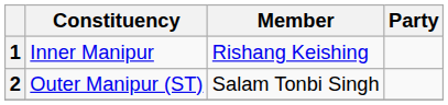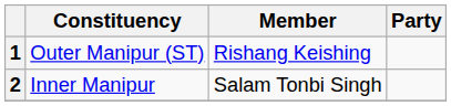 <table class="wikitable sortable">
 <tr>
 <th></th>
 <th>Constituency</th>
 <th>Member</th>
 <th colspan=2>Party</th>
 </tr>
 <tr>
 <th>1</th>
-<td><a href='#'>Inner Manipur</a></td>
+<td><a href='#'>Outer Manipur (ST)</a></td>
 <td><a href='#'>Rishang Keishing</a></td>
 <td></td>
 </tr>
 <tr>
 <th>2</th>
-<td><a href='#'>Outer Manipur (ST)</a></td>
+<td><a href='#'>Inner Manipur</a></td>
 <td>Salam Tonbi Singh</td>
 <td></td>
 </tr>
 <tr>
 </tr>
 </table>
